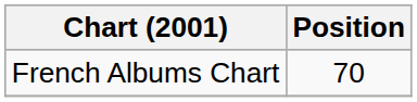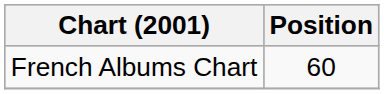 <table class="wikitable sortable">
 <tr>
 <th>Chart (2001)</th>
 <th>Position</th>
 </tr>
 <tr>
 <td>French Albums Chart</td>
-<td align="center">70</td>
+<td align="center">60</td>
 </tr>
 <tr>
 </tr>
 </table>
